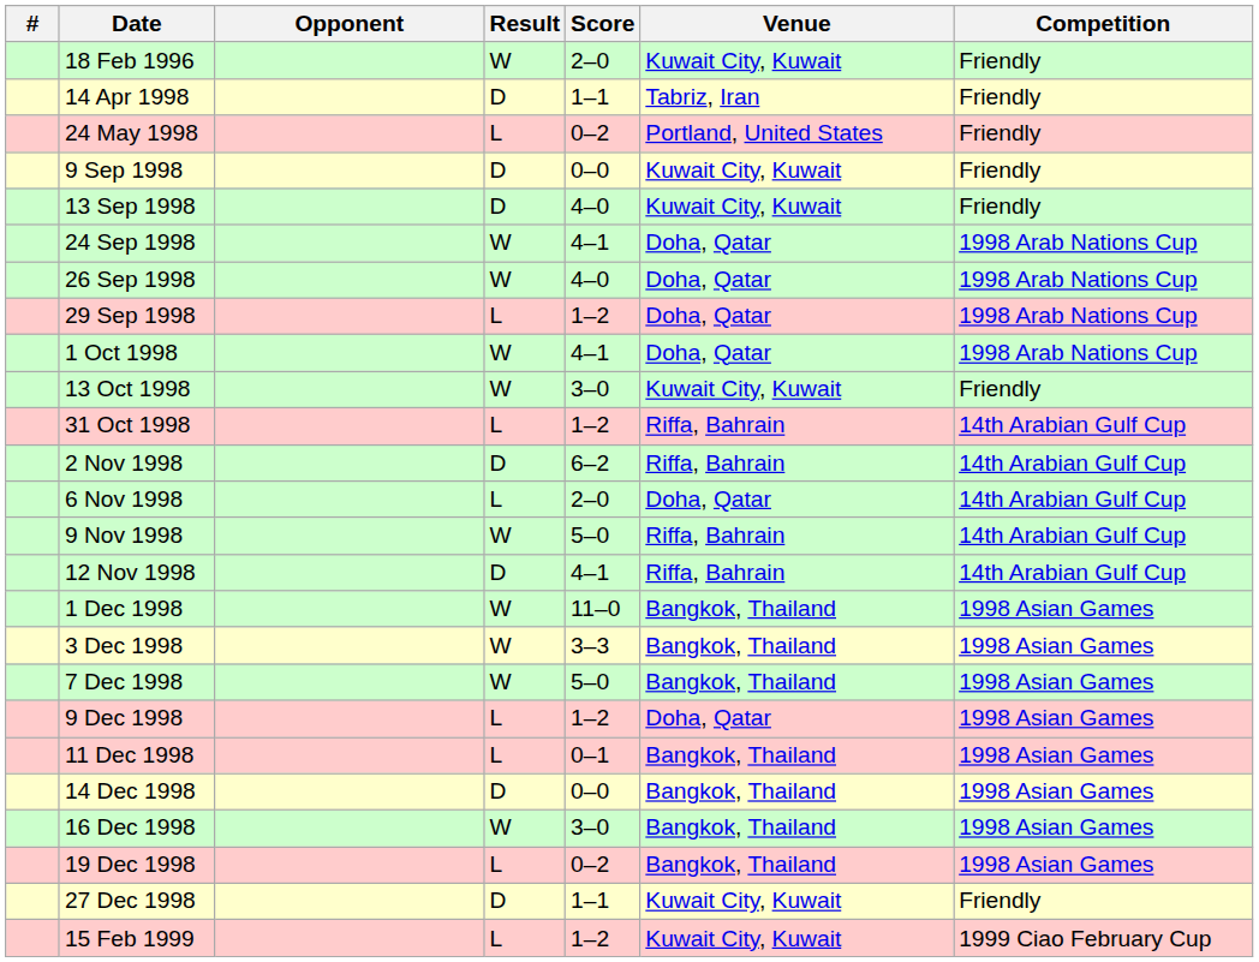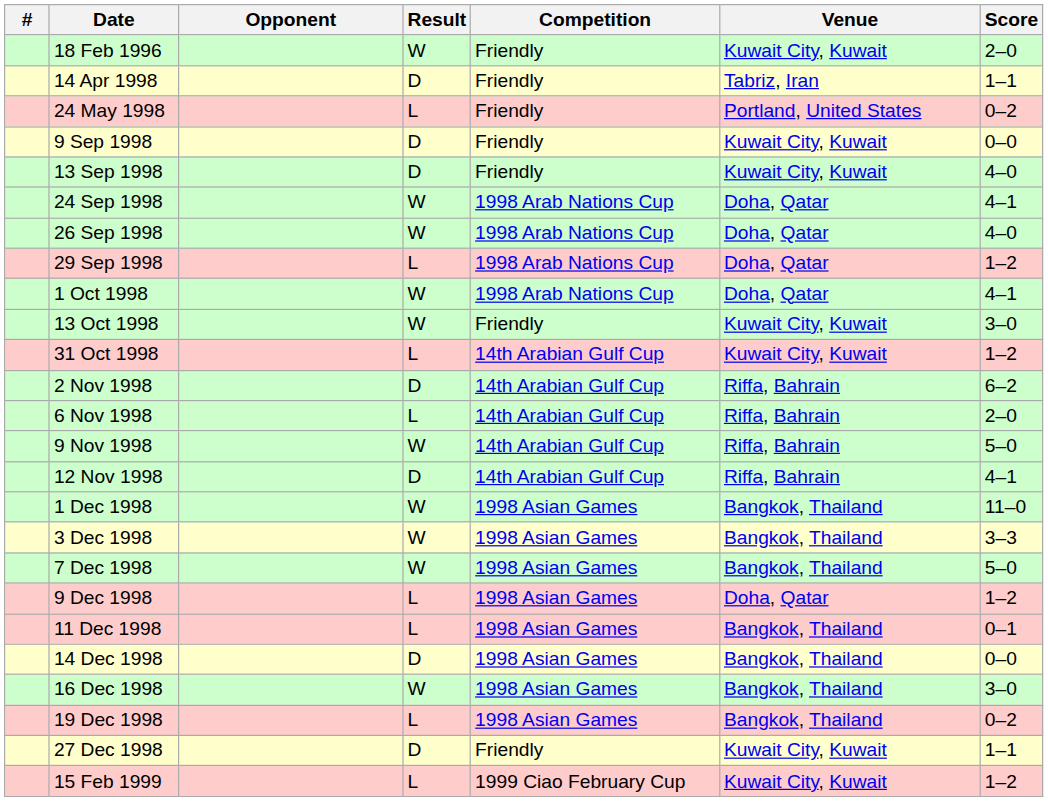 <table class="wikitable">
 <tr>
 <th width=30>#</th>
 <th width=100>Date</th>
 <th width=180>Opponent</th>
 <th>Result</th>
+<th width=200>Competition</th>
+<th width=210>Venue</th>
 <th>Score</th>
-<th width=210>Venue</th>
-<th width=200>Competition</th>
 </tr>
 <tr bgcolor=#ccffcc>
 <td></td>
 <td>18 Feb 1996</td>
 <td></td>
 <td>W</td>
+<td>Friendly</td>
+<td><a href='#'>Kuwait City</a>, <a href='#'>Kuwait</a></td>
 <td>2–0</td>
-<td><a href='#'>Kuwait City</a>, <a href='#'>Kuwait</a></td>
-<td>Friendly</td>
 </tr>
 <tr bgcolor=#ffffcc>
 <td></td>
 <td>14 Apr 1998</td>
 <td></td>
 <td>D</td>
+<td>Friendly</td>
+<td><a href='#'>Tabriz</a>, <a href='#'>Iran</a></td>
 <td>1–1</td>
-<td><a href='#'>Tabriz</a>, <a href='#'>Iran</a></td>
-<td>Friendly</td>
 </tr>
 <tr bgcolor=#ffcccc>
 <td></td>
 <td>24 May 1998</td>
 <td></td>
 <td>L</td>
+<td>Friendly</td>
+<td><a href='#'>Portland</a>, <a href='#'>United States</a></td>
 <td>0–2</td>
-<td><a href='#'>Portland</a>, <a href='#'>United States</a></td>
-<td>Friendly</td>
 </tr>
 <tr bgcolor=#ffffcc>
 <td></td>
 <td>9 Sep 1998</td>
 <td></td>
 <td>D</td>
+<td>Friendly</td>
+<td><a href='#'>Kuwait City</a>, <a href='#'>Kuwait</a></td>
 <td>0–0</td>
-<td><a href='#'>Kuwait City</a>, <a href='#'>Kuwait</a></td>
-<td>Friendly</td>
 </tr>
 <tr bgcolor=#ccffcc>
 <td></td>
 <td>13 Sep 1998</td>
 <td></td>
 <td>D</td>
+<td>Friendly</td>
+<td><a href='#'>Kuwait City</a>, <a href='#'>Kuwait</a></td>
 <td>4–0</td>
-<td><a href='#'>Kuwait City</a>, <a href='#'>Kuwait</a></td>
-<td>Friendly</td>
 </tr>
 <tr bgcolor=#ccffcc>
 <td></td>
 <td>24 Sep 1998</td>
 <td></td>
 <td>W</td>
+<td><a href='#'>1998 Arab Nations Cup</a></td>
+<td><a href='#'>Doha</a>, <a href='#'>Qatar</a></td>
 <td>4–1</td>
-<td><a href='#'>Doha</a>, <a href='#'>Qatar</a></td>
-<td><a href='#'>1998 Arab Nations Cup</a></td>
 </tr>
 <tr bgcolor=#ccffcc>
 <td></td>
 <td>26 Sep 1998</td>
 <td></td>
 <td>W</td>
+<td><a href='#'>1998 Arab Nations Cup</a></td>
+<td><a href='#'>Doha</a>, <a href='#'>Qatar</a></td>
 <td>4–0</td>
-<td><a href='#'>Doha</a>, <a href='#'>Qatar</a></td>
-<td><a href='#'>1998 Arab Nations Cup</a></td>
 </tr>
 <tr bgcolor=#ffcccc>
 <td></td>
 <td>29 Sep 1998</td>
 <td></td>
 <td>L</td>
+<td><a href='#'>1998 Arab Nations Cup</a></td>
+<td><a href='#'>Doha</a>, <a href='#'>Qatar</a></td>
 <td>1–2</td>
-<td><a href='#'>Doha</a>, <a href='#'>Qatar</a></td>
-<td><a href='#'>1998 Arab Nations Cup</a></td>
 </tr>
 <tr bgcolor=#ccffcc>
 <td></td>
 <td>1 Oct 1998</td>
 <td></td>
 <td>W</td>
+<td><a href='#'>1998 Arab Nations Cup</a></td>
+<td><a href='#'>Doha</a>, <a href='#'>Qatar</a></td>
 <td>4–1</td>
-<td><a href='#'>Doha</a>, <a href='#'>Qatar</a></td>
-<td><a href='#'>1998 Arab Nations Cup</a></td>
 </tr>
 <tr bgcolor=#ccffcc>
 <td></td>
 <td>13 Oct 1998</td>
 <td></td>
 <td>W</td>
+<td>Friendly</td>
+<td><a href='#'>Kuwait City</a>, <a href='#'>Kuwait</a></td>
 <td>3–0</td>
-<td><a href='#'>Kuwait City</a>, <a href='#'>Kuwait</a></td>
-<td>Friendly</td>
 </tr>
 <tr bgcolor=#ffcccc>
 <td></td>
 <td>31 Oct 1998</td>
 <td></td>
 <td>L</td>
+<td><a href='#'>14th Arabian Gulf Cup</a></td>
+<td><a href='#'>Kuwait City</a>, <a href='#'>Kuwait</a></td>
 <td>1–2</td>
-<td><a href='#'>Riffa</a>, <a href='#'>Bahrain</a></td>
-<td><a href='#'>14th Arabian Gulf Cup</a></td>
 </tr>
 <tr bgcolor=#ccffcc>
 <td></td>
 <td>2 Nov 1998</td>
 <td></td>
 <td>D</td>
+<td><a href='#'>14th Arabian Gulf Cup</a></td>
+<td><a href='#'>Riffa</a>, <a href='#'>Bahrain</a></td>
 <td>6–2</td>
-<td><a href='#'>Riffa</a>, <a href='#'>Bahrain</a></td>
-<td><a href='#'>14th Arabian Gulf Cup</a></td>
 </tr>
 <tr bgcolor=#ccffcc>
 <td></td>
 <td>6 Nov 1998</td>
 <td></td>
 <td>L</td>
+<td><a href='#'>14th Arabian Gulf Cup</a></td>
+<td><a href='#'>Riffa</a>, <a href='#'>Bahrain</a></td>
 <td>2–0</td>
-<td><a href='#'>Doha</a>, <a href='#'>Qatar</a></td>
-<td><a href='#'>14th Arabian Gulf Cup</a></td>
 </tr>
 <tr bgcolor=#ccffcc>
 <td></td>
 <td>9 Nov 1998</td>
 <td></td>
 <td>W</td>
+<td><a href='#'>14th Arabian Gulf Cup</a></td>
+<td><a href='#'>Riffa</a>, <a href='#'>Bahrain</a></td>
 <td>5–0</td>
-<td><a href='#'>Riffa</a>, <a href='#'>Bahrain</a></td>
-<td><a href='#'>14th Arabian Gulf Cup</a></td>
 </tr>
 <tr bgcolor=#ccffcc>
 <td></td>
 <td>12 Nov 1998</td>
 <td></td>
 <td>D</td>
+<td><a href='#'>14th Arabian Gulf Cup</a></td>
+<td><a href='#'>Riffa</a>, <a href='#'>Bahrain</a></td>
 <td>4–1</td>
-<td><a href='#'>Riffa</a>, <a href='#'>Bahrain</a></td>
-<td><a href='#'>14th Arabian Gulf Cup</a></td>
 </tr>
 <tr bgcolor=#ccffcc>
 <td></td>
 <td>1 Dec 1998</td>
 <td></td>
 <td>W</td>
+<td><a href='#'>1998 Asian Games</a></td>
+<td><a href='#'>Bangkok</a>, <a href='#'>Thailand</a></td>
 <td>11–0</td>
-<td><a href='#'>Bangkok</a>, <a href='#'>Thailand</a></td>
-<td><a href='#'>1998 Asian Games</a></td>
 </tr>
 <tr bgcolor=#ffffcc>
 <td></td>
 <td>3 Dec 1998</td>
 <td></td>
 <td>W</td>
+<td><a href='#'>1998 Asian Games</a></td>
+<td><a href='#'>Bangkok</a>, <a href='#'>Thailand</a></td>
 <td>3–3</td>
-<td><a href='#'>Bangkok</a>, <a href='#'>Thailand</a></td>
-<td><a href='#'>1998 Asian Games</a></td>
 </tr>
 <tr bgcolor=#ccffcc>
 <td></td>
 <td>7 Dec 1998</td>
 <td></td>
 <td>W</td>
+<td><a href='#'>1998 Asian Games</a></td>
+<td><a href='#'>Bangkok</a>, <a href='#'>Thailand</a></td>
 <td>5–0</td>
-<td><a href='#'>Bangkok</a>, <a href='#'>Thailand</a></td>
-<td><a href='#'>1998 Asian Games</a></td>
 </tr>
 <tr bgcolor=#ffcccc>
 <td></td>
 <td>9 Dec 1998</td>
 <td></td>
 <td>L</td>
+<td><a href='#'>1998 Asian Games</a></td>
+<td><a href='#'>Doha</a>, <a href='#'>Qatar</a></td>
 <td>1–2</td>
-<td><a href='#'>Doha</a>, <a href='#'>Qatar</a></td>
-<td><a href='#'>1998 Asian Games</a></td>
 </tr>
 <tr bgcolor=#ffcccc>
 <td></td>
 <td>11 Dec 1998</td>
 <td></td>
 <td>L</td>
+<td><a href='#'>1998 Asian Games</a></td>
+<td><a href='#'>Bangkok</a>, <a href='#'>Thailand</a></td>
 <td>0–1</td>
-<td><a href='#'>Bangkok</a>, <a href='#'>Thailand</a></td>
-<td><a href='#'>1998 Asian Games</a></td>
 </tr>
 <tr bgcolor=#ffffcc>
 <td></td>
 <td>14 Dec 1998</td>
 <td></td>
 <td>D</td>
+<td><a href='#'>1998 Asian Games</a></td>
+<td><a href='#'>Bangkok</a>, <a href='#'>Thailand</a></td>
 <td>0–0</td>
-<td><a href='#'>Bangkok</a>, <a href='#'>Thailand</a></td>
-<td><a href='#'>1998 Asian Games</a></td>
 </tr>
 <tr bgcolor=#ccffcc>
 <td></td>
 <td>16 Dec 1998</td>
 <td></td>
 <td>W</td>
+<td><a href='#'>1998 Asian Games</a></td>
+<td><a href='#'>Bangkok</a>, <a href='#'>Thailand</a></td>
 <td>3–0</td>
-<td><a href='#'>Bangkok</a>, <a href='#'>Thailand</a></td>
-<td><a href='#'>1998 Asian Games</a></td>
 </tr>
 <tr bgcolor=#ffcccc>
 <td></td>
 <td>19 Dec 1998</td>
 <td></td>
 <td>L</td>
+<td><a href='#'>1998 Asian Games</a></td>
+<td><a href='#'>Bangkok</a>, <a href='#'>Thailand</a></td>
 <td>0–2</td>
-<td><a href='#'>Bangkok</a>, <a href='#'>Thailand</a></td>
-<td><a href='#'>1998 Asian Games</a></td>
 </tr>
 <tr bgcolor=#ffffcc>
 <td></td>
 <td>27 Dec 1998</td>
 <td></td>
 <td>D</td>
+<td>Friendly</td>
+<td><a href='#'>Kuwait City</a>, <a href='#'>Kuwait</a></td>
 <td>1–1</td>
-<td><a href='#'>Kuwait City</a>, <a href='#'>Kuwait</a></td>
-<td>Friendly</td>
 </tr>
 <tr bgcolor=#ffcccc>
 <td></td>
 <td>15 Feb 1999</td>
 <td></td>
 <td>L</td>
+<td>1999 Ciao February Cup</td>
+<td><a href='#'>Kuwait City</a>, <a href='#'>Kuwait</a></td>
 <td>1–2</td>
-<td><a href='#'>Kuwait City</a>, <a href='#'>Kuwait</a></td>
-<td>1999 Ciao February Cup</td>
 </tr>
 </table>
